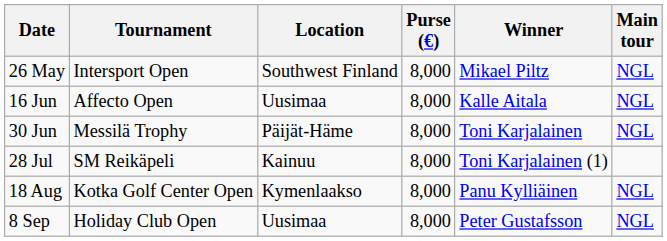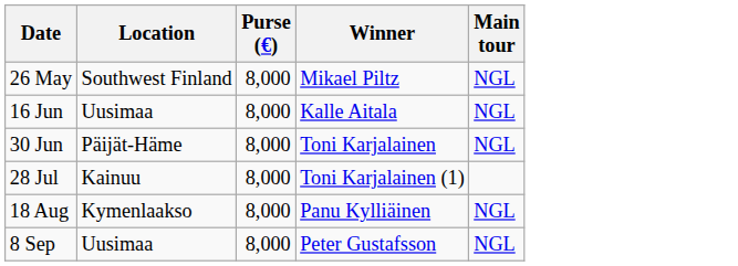 <table class="wikitable" style="font-size:95%;">
 <tr>
 <th>Date</th>
-<th>Tournament</th>
 <th>Location</th>
 <th>Purse<br>(<a href='#'>€</a>)</th>
 <th>Winner</th>
 <th>Main<br>tour</th>
 </tr>
 <tr>
 <td>26 May</td>
-<td>Intersport Open</td>
 <td>Southwest Finland</td>
 <td align=right>8,000</td>
 <td> <a href='#'>Mikael Piltz</a></td>
 <td><a href='#'>NGL</a></td>
 </tr>
 <tr>
 <td>16 Jun</td>
-<td>Affecto Open</td>
 <td>Uusimaa</td>
 <td align=right>8,000</td>
 <td> <a href='#'>Kalle Aitala</a></td>
 <td><a href='#'>NGL</a></td>
 </tr>
 <tr>
 <td>30 Jun</td>
-<td>Messilä Trophy</td>
 <td>Päijät-Häme</td>
 <td align=right>8,000</td>
 <td> <a href='#'>Toni Karjalainen</a></td>
 <td><a href='#'>NGL</a></td>
 </tr>
 <tr>
 <td>28 Jul</td>
-<td>SM Reikäpeli</td>
 <td>Kainuu</td>
 <td align=right>8,000</td>
 <td> <a href='#'>Toni Karjalainen</a> (1)</td>
 <td></td>
 </tr>
 <tr>
 <td>18 Aug</td>
-<td>Kotka Golf Center Open</td>
 <td>Kymenlaakso</td>
 <td align=right>8,000</td>
 <td> <a href='#'>Panu Kylliäinen</a></td>
 <td><a href='#'>NGL</a></td>
 </tr>
 <tr>
 <td>8 Sep</td>
-<td>Holiday Club Open</td>
 <td>Uusimaa</td>
 <td align=right>8,000</td>
 <td> <a href='#'>Peter Gustafsson</a></td>
 <td><a href='#'>NGL</a></td>
 </tr>
 </table>
